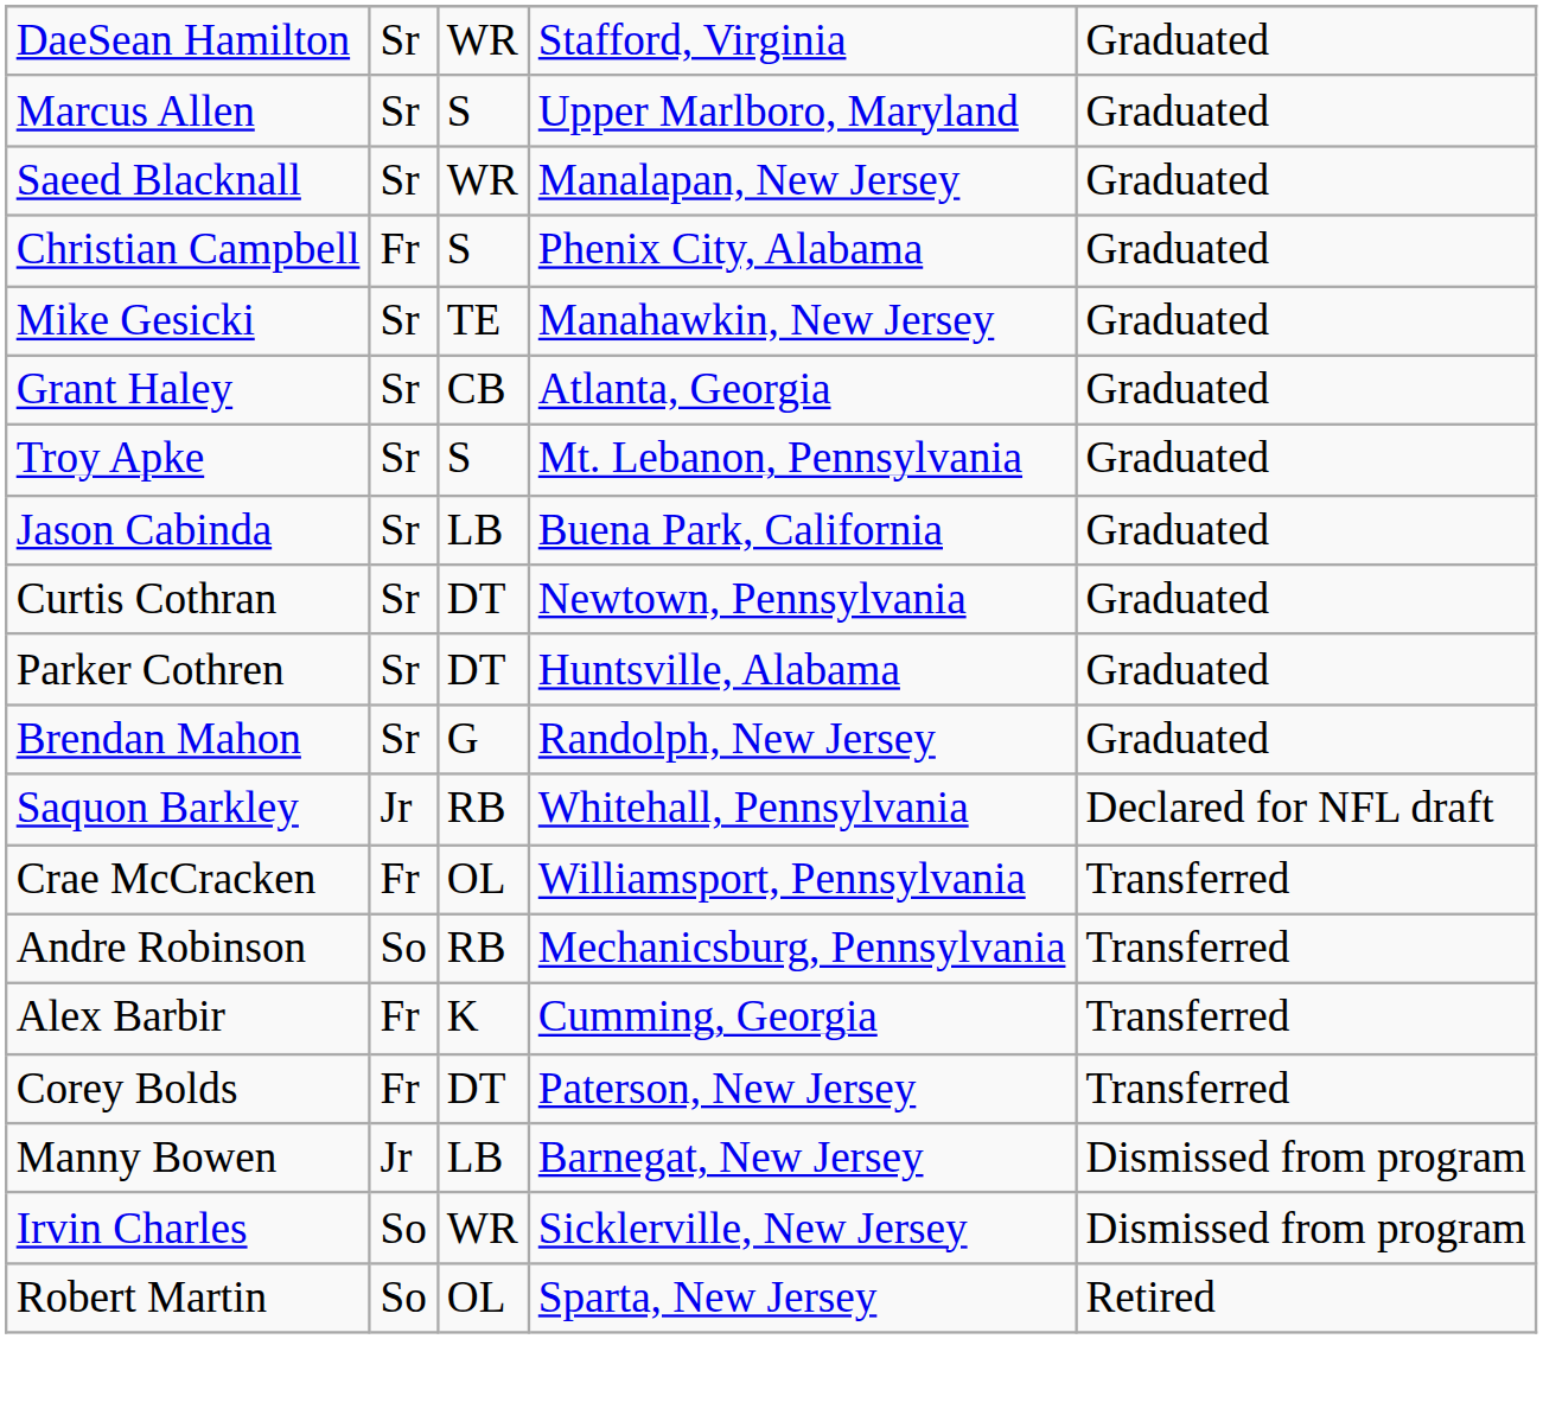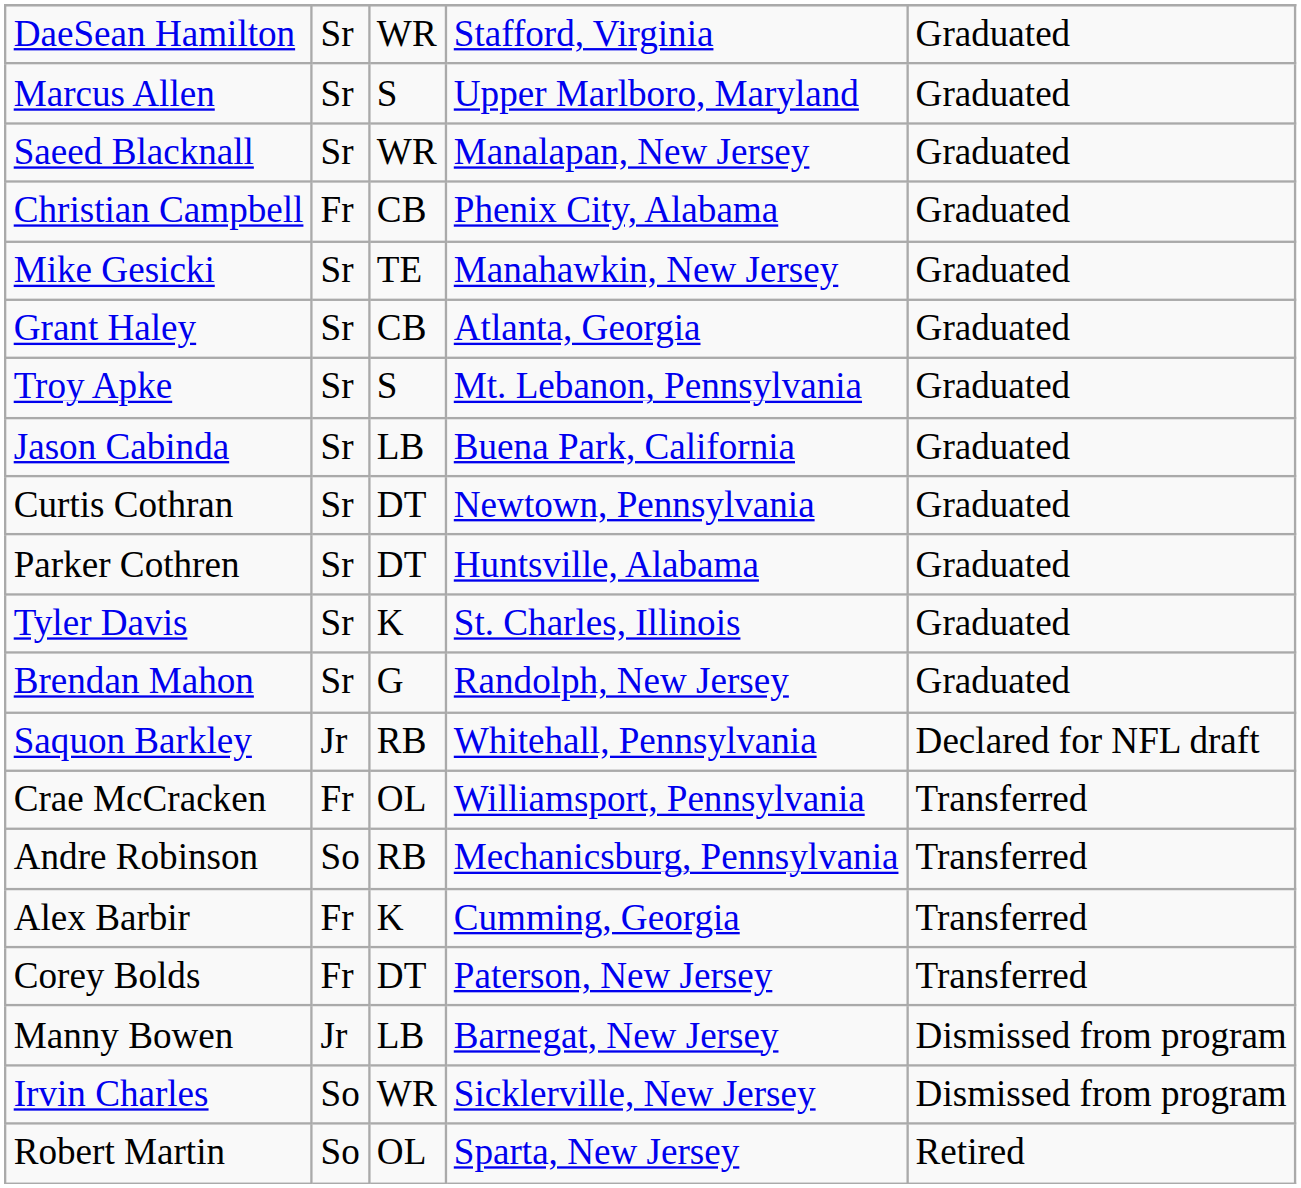 <table Class=wikitable>
 <tr>
 </tr>
 <tr>
 <td><a href='#'>DaeSean Hamilton</a></td>
 <td>Sr</td>
 <td>WR</td>
 <td><a href='#'>Stafford, Virginia</a></td>
 <td>Graduated</td>
 </tr>
 <tr>
 <td><a href='#'>Marcus Allen</a></td>
 <td>Sr</td>
 <td>S</td>
 <td><a href='#'>Upper Marlboro, Maryland</a></td>
 <td>Graduated</td>
 </tr>
 <tr>
 <td><a href='#'>Saeed Blacknall</a></td>
 <td>Sr</td>
 <td>WR</td>
 <td><a href='#'>Manalapan, New Jersey</a></td>
 <td>Graduated</td>
 </tr>
 <tr>
 <td><a href='#'>Christian Campbell</a></td>
 <td>Fr</td>
-<td>S</td>
+<td>CB</td>
 <td><a href='#'>Phenix City, Alabama</a></td>
 <td>Graduated</td>
 </tr>
 <tr>
 <td><a href='#'>Mike Gesicki</a></td>
 <td>Sr</td>
 <td>TE</td>
 <td><a href='#'>Manahawkin, New Jersey</a></td>
 <td>Graduated</td>
 </tr>
 <tr>
 <td><a href='#'>Grant Haley</a></td>
 <td>Sr</td>
 <td>CB</td>
 <td><a href='#'>Atlanta, Georgia</a></td>
 <td>Graduated</td>
 </tr>
 <tr>
 <td><a href='#'>Troy Apke</a></td>
 <td>Sr</td>
 <td>S</td>
 <td><a href='#'>Mt. Lebanon, Pennsylvania</a></td>
 <td>Graduated</td>
 </tr>
 <tr>
 <td><a href='#'>Jason Cabinda</a></td>
 <td>Sr</td>
 <td>LB</td>
 <td><a href='#'>Buena Park, California</a></td>
 <td>Graduated</td>
 </tr>
 <tr>
 <td>Curtis Cothran</td>
 <td>Sr</td>
 <td>DT</td>
 <td><a href='#'>Newtown, Pennsylvania</a></td>
 <td>Graduated</td>
 </tr>
 <tr>
 <td>Parker Cothren</td>
 <td>Sr</td>
 <td>DT</td>
 <td><a href='#'>Huntsville, Alabama</a></td>
+<td>Graduated</td>
+</tr>
+<tr>
+<td><a href='#'>Tyler Davis</a></td>
+<td>Sr</td>
+<td>K</td>
+<td><a href='#'>St. Charles, Illinois</a></td>
 <td>Graduated</td>
 </tr>
 <tr>
 <td><a href='#'>Brendan Mahon</a></td>
 <td>Sr</td>
 <td>G</td>
 <td><a href='#'>Randolph, New Jersey</a></td>
 <td>Graduated</td>
 </tr>
 <tr>
 <td><a href='#'>Saquon Barkley</a></td>
 <td>Jr</td>
 <td>RB</td>
 <td><a href='#'>Whitehall, Pennsylvania</a></td>
 <td>Declared for NFL draft</td>
 </tr>
 <tr>
 <td>Crae McCracken</td>
 <td>Fr</td>
 <td>OL</td>
 <td><a href='#'>Williamsport, Pennsylvania</a></td>
 <td>Transferred</td>
 </tr>
 <tr>
 <td>Andre Robinson</td>
 <td>So</td>
 <td>RB</td>
 <td><a href='#'>Mechanicsburg, Pennsylvania</a></td>
 <td>Transferred</td>
 </tr>
 <tr>
 <td>Alex Barbir</td>
 <td>Fr</td>
 <td>K</td>
 <td><a href='#'>Cumming, Georgia</a></td>
 <td>Transferred</td>
 </tr>
 <tr>
 <td>Corey Bolds</td>
 <td>Fr</td>
 <td>DT</td>
 <td><a href='#'>Paterson, New Jersey</a></td>
 <td>Transferred</td>
 </tr>
 <tr>
 <td>Manny Bowen</td>
 <td>Jr</td>
 <td>LB</td>
 <td><a href='#'>Barnegat, New Jersey</a></td>
 <td>Dismissed from program</td>
 </tr>
 <tr>
 <td><a href='#'>Irvin Charles</a></td>
 <td>So</td>
 <td>WR</td>
 <td><a href='#'>Sicklerville, New Jersey</a></td>
 <td>Dismissed from program</td>
 </tr>
 <tr>
 <td>Robert Martin</td>
 <td>So</td>
 <td>OL</td>
 <td><a href='#'>Sparta, New Jersey</a></td>
 <td>Retired</td>
 </tr>
 </table>
